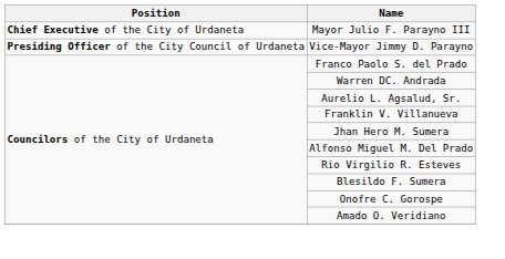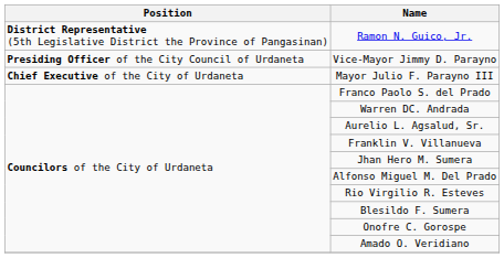 <table class="wikitable" style="line-height:1.20em; font-size:100%;">
 <tr>
 <th>Position</th>
 <th>Name</th>
 </tr>
 <tr>
-<td><strong>Chief Executive</strong> of the City of Urdaneta</td>
-<td style="text-align:center;">Mayor Julio F. Parayno III</td>
+<td><strong>District Representative</strong><br>(5th Legislative District the Province of Pangasinan)</td>
+<td style="text-align:center;"><a href='#'>Ramon N. Guico, Jr.</a></td>
 </tr>
 <tr>
 <td><strong>Presiding Officer</strong> of the City Council of Urdaneta</td>
 <td style="text-align:center;">Vice-Mayor Jimmy D. Parayno</td>
+</tr>
+<tr>
+<td><strong>Chief Executive</strong> of the City of Urdaneta</td>
+<td style="text-align:center;">Mayor Julio F. Parayno III</td>
 </tr>
 <tr>
 <td rowspan=10><strong>Councilors</strong> of the City of Urdaneta</td>
 <td style="text-align:center;">Franco Paolo S. del Prado</td>
 </tr>
 <tr>
 <td style="text-align:center;">Warren DC. Andrada</td>
 </tr>
 <tr>
 <td style="text-align:center;">Aurelio L. Agsalud, Sr.</td>
 </tr>
 <tr>
 <td style="text-align:center;">Franklin V. Villanueva</td>
 </tr>
 <tr>
 <td style="text-align:center;">Jhan Hero M. Sumera</td>
 </tr>
 <tr>
 <td style="text-align:center;">Alfonso Miguel M. Del Prado</td>
 </tr>
 <tr>
 <td style="text-align:center;">Rio Virgilio R. Esteves</td>
 </tr>
 <tr>
 <td style="text-align:center;">Blesildo F. Sumera</td>
 </tr>
 <tr>
 <td style="text-align:center;">Onofre C. Gorospe</td>
 </tr>
 <tr>
 <td style="text-align:center;">Amado O. Veridiano</td>
 </tr>
 <tr>
 </tr>
 </table>
